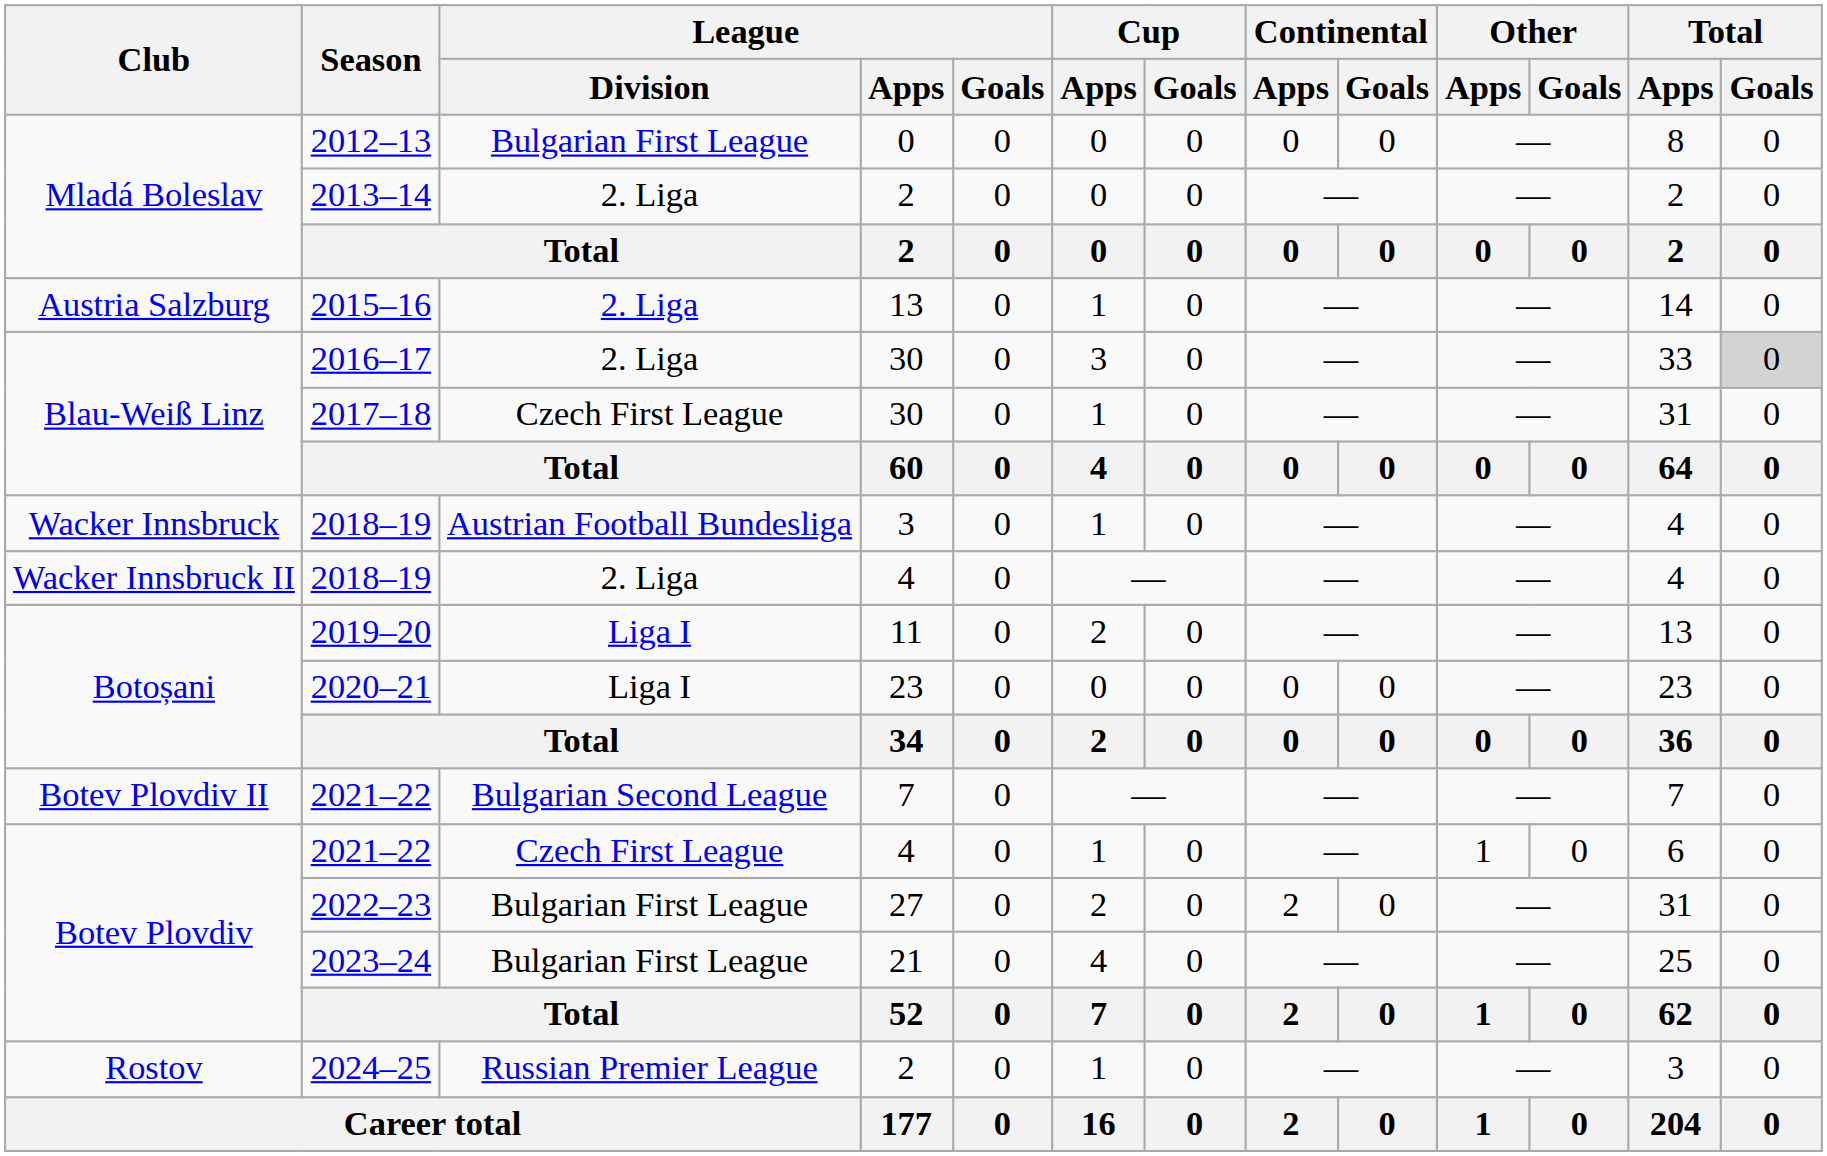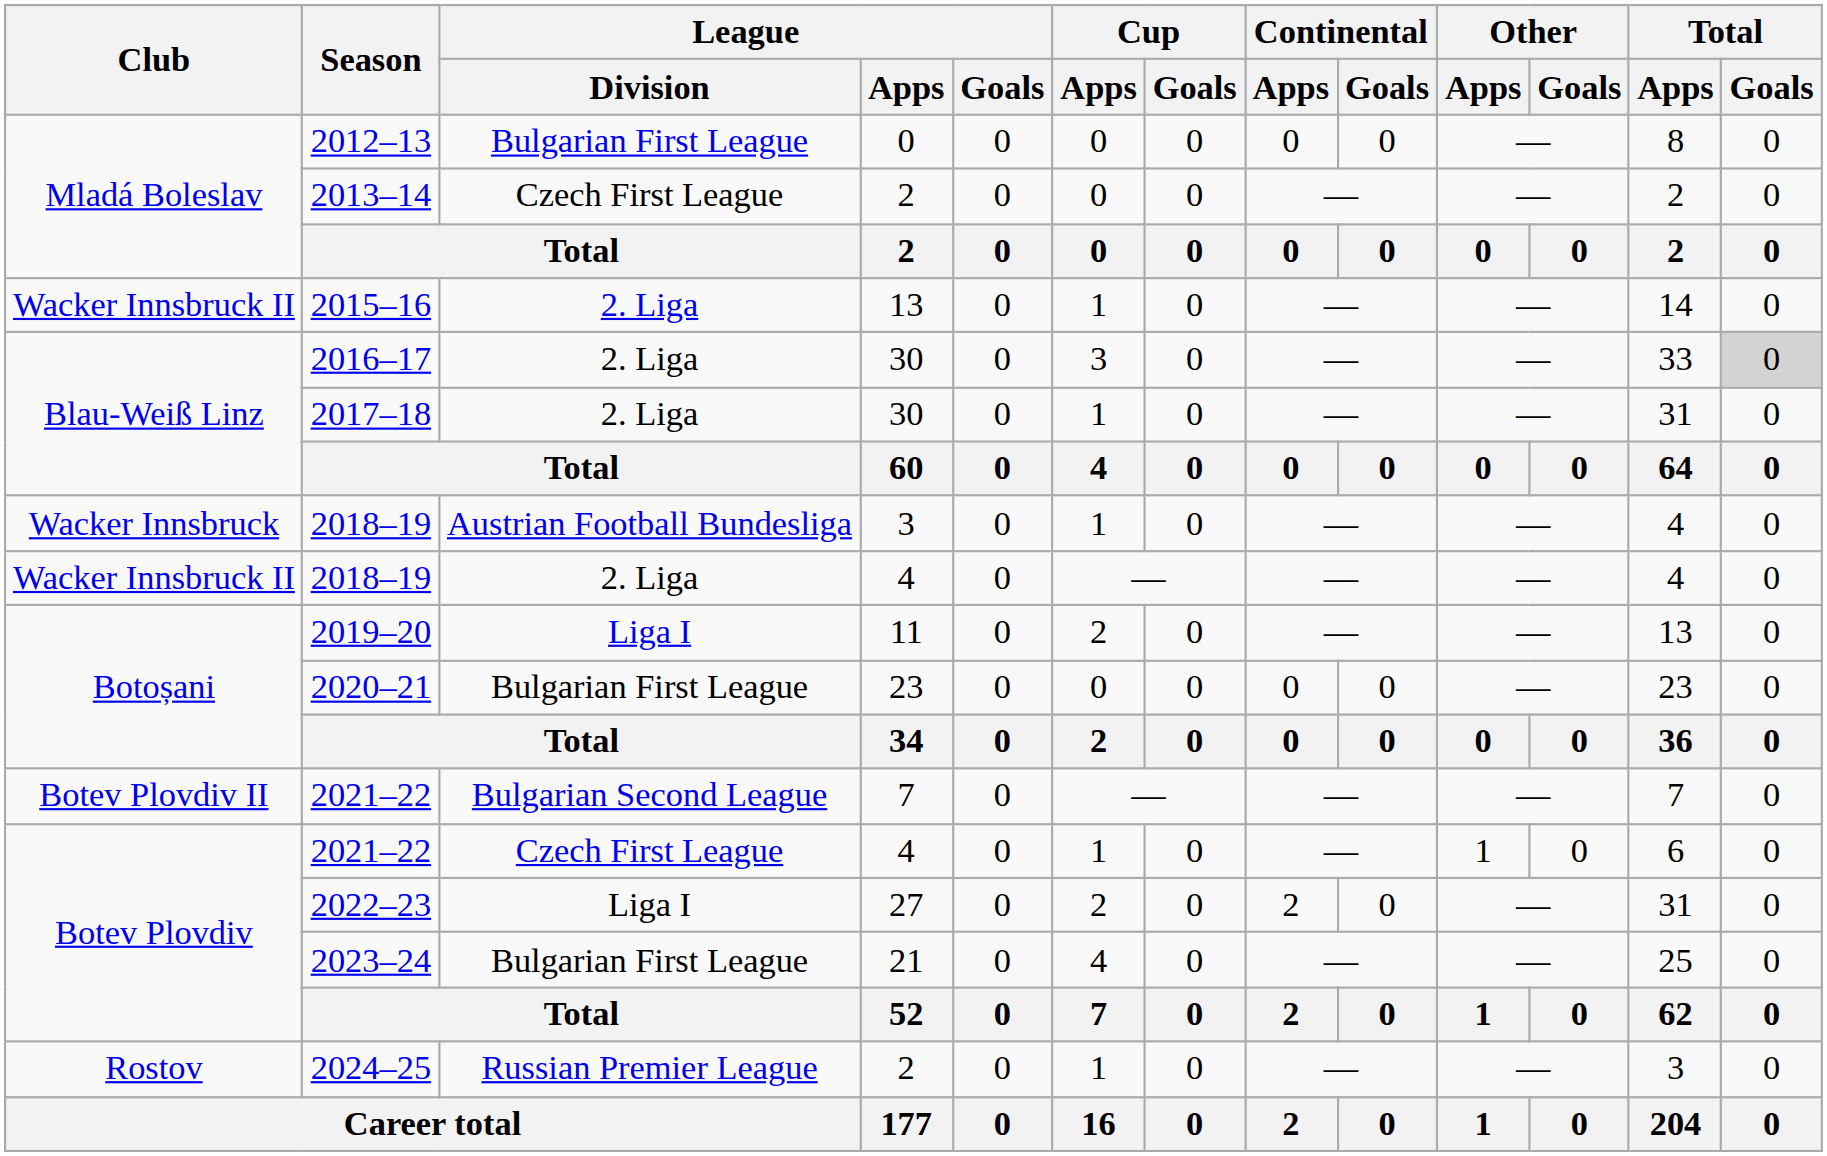 <table class="wikitable" style="text-align: center;">
 <tr>
 <th rowspan=2>Club</th>
 <th rowspan=2>Season</th>
 <th colspan=3>League</th>
 <th colspan=2>Cup</th>
 <th colspan=2>Continental</th>
 <th colspan=2>Other</th>
 <th colspan=2>Total</th>
 </tr>
 <tr>
 <th>Division</th>
 <th>Apps</th>
 <th>Goals</th>
 <th>Apps</th>
 <th>Goals</th>
 <th>Apps</th>
 <th>Goals</th>
 <th>Apps</th>
 <th>Goals</th>
 <th>Apps</th>
 <th>Goals</th>
 </tr>
 <tr>
 <td rowspan="3"><a href='#'>Mladá Boleslav</a></td>
 <td><a href='#'>2012–13</a></td>
 <td><a href='#'>Bulgarian First League</a></td>
 <td>0</td>
 <td>0</td>
 <td>0</td>
 <td>0</td>
 <td>0</td>
 <td>0</td>
 <td colspan="2">—</td>
 <td>8</td>
 <td>0</td>
 </tr>
 <tr>
 <td><a href='#'>2013–14</a></td>
-<td>2. Liga</td>
+<td>Czech First League</td>
 <td>2</td>
 <td>0</td>
 <td>0</td>
 <td>0</td>
 <td colspan="2">—</td>
 <td colspan="2">—</td>
 <td>2</td>
 <td>0</td>
 </tr>
 <tr>
 <th colspan="2">Total</th>
 <th>2</th>
 <th>0</th>
 <th>0</th>
 <th>0</th>
 <th>0</th>
 <th>0</th>
 <th>0</th>
 <th>0</th>
 <th>2</th>
 <th>0</th>
 </tr>
 <tr>
-<td><a href='#'>Austria Salzburg</a></td>
+<td><a href='#'>Wacker Innsbruck II</a></td>
 <td><a href='#'>2015–16</a></td>
 <td><a href='#'>2. Liga</a></td>
 <td>13</td>
 <td>0</td>
 <td>1</td>
 <td>0</td>
 <td colspan="2">—</td>
 <td colspan="2">—</td>
 <td>14</td>
 <td>0</td>
 </tr>
 <tr>
 <td rowspan="3"><a href='#'>Blau-Weiß Linz</a></td>
 <td><a href='#'>2016–17</a></td>
 <td>2. Liga</td>
 <td>30</td>
 <td>0</td>
 <td>3</td>
 <td>0</td>
 <td colspan="2">—</td>
 <td colspan="2">—</td>
 <td>33</td>
 <td style="background: lightgrey;">0</td>
 </tr>
 <tr>
 <td><a href='#'>2017–18</a></td>
-<td>Czech First League</td>
+<td>2. Liga</td>
 <td>30</td>
 <td>0</td>
 <td>1</td>
 <td>0</td>
 <td colspan="2">—</td>
 <td colspan="2">—</td>
 <td>31</td>
 <td>0</td>
 </tr>
 <tr>
 <th colspan=2>Total</th>
 <th>60</th>
 <th>0</th>
 <th>4</th>
 <th>0</th>
 <th>0</th>
 <th>0</th>
 <th>0</th>
 <th>0</th>
 <th>64</th>
 <th>0</th>
 </tr>
 <tr>
 <td><a href='#'>Wacker Innsbruck</a></td>
 <td><a href='#'>2018–19</a></td>
 <td><a href='#'>Austrian Football Bundesliga</a></td>
 <td>3</td>
 <td>0</td>
 <td>1</td>
 <td>0</td>
 <td colspan="2">—</td>
 <td colspan="2">—</td>
 <td>4</td>
 <td>0</td>
 </tr>
 <tr>
 <td><a href='#'>Wacker Innsbruck II</a></td>
 <td><a href='#'>2018–19</a></td>
 <td>2. Liga</td>
 <td>4</td>
 <td>0</td>
 <td colspan="2">—</td>
 <td colspan="2">—</td>
 <td colspan="2">—</td>
 <td>4</td>
 <td>0</td>
 </tr>
 <tr>
 <td rowspan="3"><a href='#'>Botoșani</a></td>
 <td><a href='#'>2019–20</a></td>
 <td><a href='#'>Liga I</a></td>
 <td>11</td>
 <td>0</td>
 <td>2</td>
 <td>0</td>
 <td colspan="2">—</td>
 <td colspan="2">—</td>
 <td>13</td>
 <td>0</td>
 </tr>
 <tr>
 <td><a href='#'>2020–21</a></td>
-<td>Liga I</td>
+<td>Bulgarian First League</td>
 <td>23</td>
 <td>0</td>
 <td>0</td>
 <td>0</td>
 <td>0</td>
 <td>0</td>
 <td colspan="2">—</td>
 <td>23</td>
 <td>0</td>
 </tr>
 <tr>
 <th colspan=2>Total</th>
 <th>34</th>
 <th>0</th>
 <th>2</th>
 <th>0</th>
 <th>0</th>
 <th>0</th>
 <th>0</th>
 <th>0</th>
 <th>36</th>
 <th>0</th>
 </tr>
 <tr>
 <td><a href='#'>Botev Plovdiv II</a></td>
 <td><a href='#'>2021–22</a></td>
 <td><a href='#'>Bulgarian Second League</a></td>
 <td>7</td>
 <td>0</td>
 <td colspan="2">—</td>
 <td colspan="2">—</td>
 <td colspan="2">—</td>
 <td>7</td>
 <td>0</td>
 </tr>
 <tr>
 <td rowspan="4"><a href='#'>Botev Plovdiv</a></td>
 <td><a href='#'>2021–22</a></td>
 <td><a href='#'>Czech First League</a></td>
 <td>4</td>
 <td>0</td>
 <td>1</td>
 <td>0</td>
 <td colspan="2">—</td>
 <td>1</td>
 <td>0</td>
 <td>6</td>
 <td>0</td>
 </tr>
 <tr>
 <td><a href='#'>2022–23</a></td>
-<td>Bulgarian First League</td>
+<td>Liga I</td>
 <td>27</td>
 <td>0</td>
 <td>2</td>
 <td>0</td>
 <td>2</td>
 <td>0</td>
 <td colspan="2">—</td>
 <td>31</td>
 <td>0</td>
 </tr>
 <tr>
 <td><a href='#'>2023–24</a></td>
 <td>Bulgarian First League</td>
 <td>21</td>
 <td>0</td>
 <td>4</td>
 <td>0</td>
 <td colspan="2">—</td>
 <td colspan="2">—</td>
 <td>25</td>
 <td>0</td>
 </tr>
 <tr>
 <th colspan="2">Total</th>
 <th>52</th>
 <th>0</th>
 <th>7</th>
 <th>0</th>
 <th>2</th>
 <th>0</th>
 <th>1</th>
 <th>0</th>
 <th>62</th>
 <th>0</th>
 </tr>
 <tr>
 <td><a href='#'>Rostov</a></td>
 <td><a href='#'>2024–25</a></td>
 <td><a href='#'>Russian Premier League</a></td>
 <td>2</td>
 <td>0</td>
 <td>1</td>
 <td>0</td>
 <td colspan="2">—</td>
 <td colspan="2">—</td>
 <td>3</td>
 <td>0</td>
 </tr>
 <tr>
 <th colspan="3">Career total</th>
 <th>177</th>
 <th>0</th>
 <th>16</th>
 <th>0</th>
 <th>2</th>
 <th>0</th>
 <th>1</th>
 <th>0</th>
 <th>204</th>
 <th>0</th>
 </tr>
 </table>
